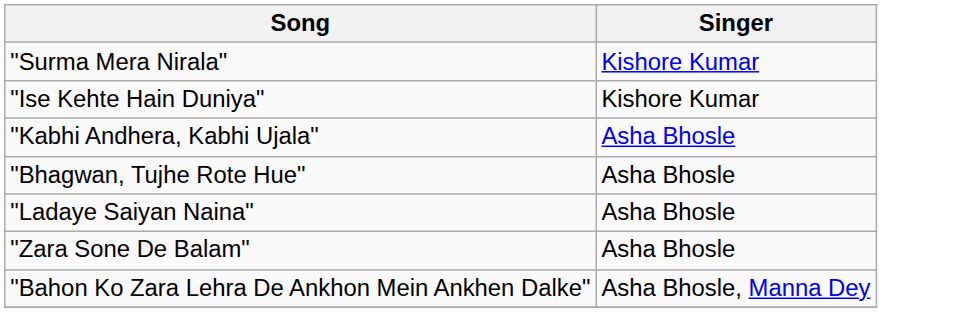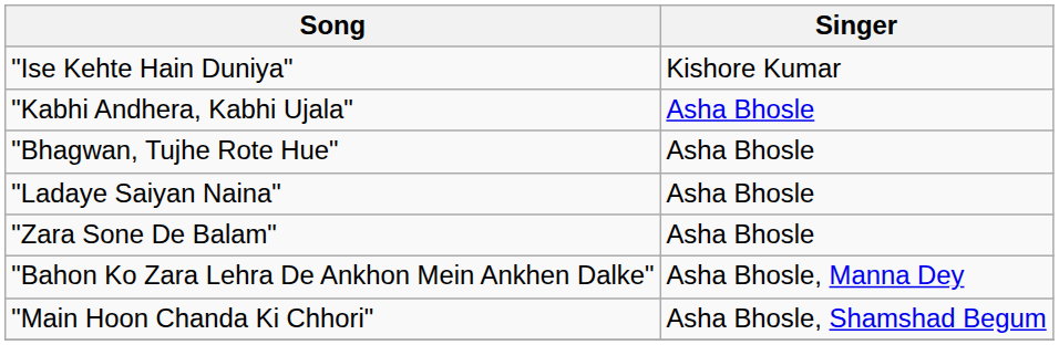 <table class="wikitable">
 <tr>
 <th>Song</th>
 <th>Singer</th>
-</tr>
-<tr>
-<td>"Surma Mera Nirala"</td>
-<td><a href='#'>Kishore Kumar</a></td>
 </tr>
 <tr>
 <td>"Ise Kehte Hain Duniya"</td>
 <td>Kishore Kumar</td>
 </tr>
 <tr>
 <td>"Kabhi Andhera, Kabhi Ujala"</td>
 <td><a href='#'>Asha Bhosle</a></td>
 </tr>
 <tr>
 <td>"Bhagwan, Tujhe Rote Hue"</td>
 <td>Asha Bhosle</td>
 </tr>
 <tr>
 <td>"Ladaye Saiyan Naina"</td>
 <td>Asha Bhosle</td>
 </tr>
 <tr>
 <td>"Zara Sone De Balam"</td>
 <td>Asha Bhosle</td>
 </tr>
 <tr>
 <td>"Bahon Ko Zara Lehra De Ankhon Mein Ankhen Dalke"</td>
 <td>Asha Bhosle, <a href='#'>Manna Dey</a></td>
 </tr>
 <tr>
+<td>"Main Hoon Chanda Ki Chhori"</td>
+<td>Asha Bhosle, <a href='#'>Shamshad Begum</a></td>
+</tr>
+<tr>
 </tr>
 </table>
